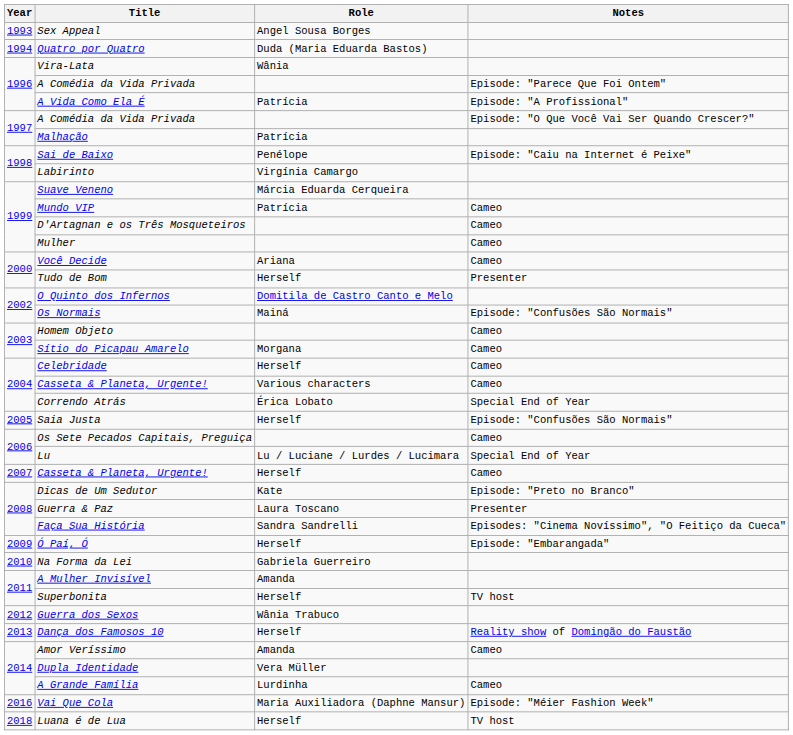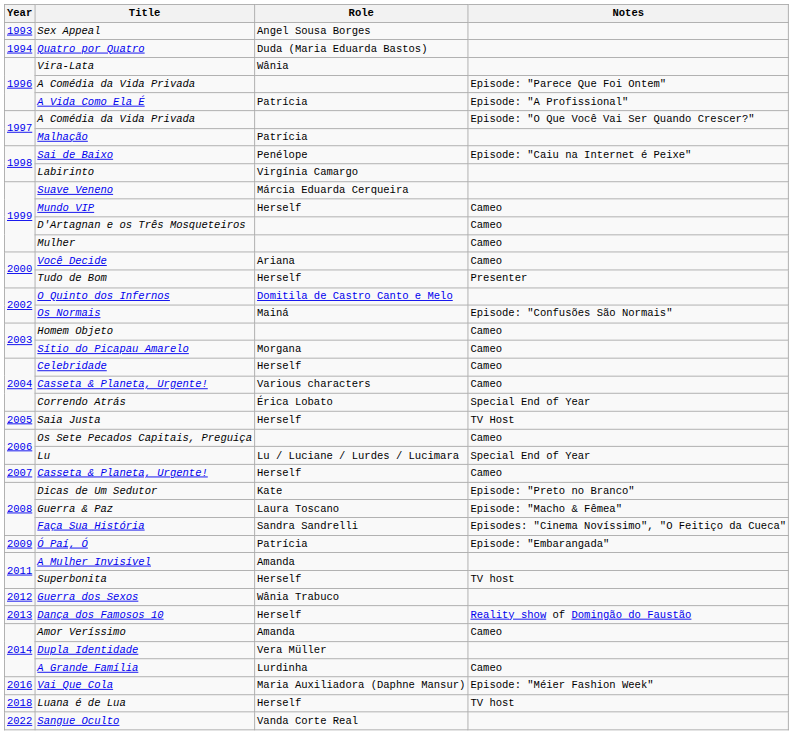 <table class="wikitable" style="font-size: 90%;">
 <tr>
 <th>Year</th>
 <th>Title</th>
 <th>Role</th>
 <th>Notes</th>
 </tr>
 <tr>
 <td><a href='#'>1993</a></td>
 <td><em>Sex Appeal</em></td>
 <td>Angel Sousa Borges</td>
 <td></td>
 </tr>
 <tr>
 <td><a href='#'>1994</a></td>
 <td><em><a href='#'>Quatro por Quatro</a></em></td>
 <td>Duda (Maria Eduarda Bastos)</td>
 <td></td>
 </tr>
 <tr>
 <td rowspan="3"><a href='#'>1996</a></td>
 <td><em>Vira-Lata</em></td>
 <td>Wânia</td>
 <td></td>
 </tr>
 <tr>
 <td><em>A Comédia da Vida Privada</em></td>
 <td></td>
 <td>Episode: "Parece Que Foi Ontem"</td>
 </tr>
 <tr>
 <td><em><a href='#'>A Vida Como Ela É</a></em></td>
 <td>Patrícia</td>
 <td>Episode: "A Profissional"</td>
 </tr>
 <tr>
 <td rowspan="2"><a href='#'>1997</a></td>
 <td><em>A Comédia da Vida Privada</em></td>
 <td></td>
 <td>Episode: "O Que Você Vai Ser Quando Crescer?"</td>
 </tr>
 <tr>
 <td><em><a href='#'>Malhação</a></em></td>
 <td>Patrícia</td>
 <td></td>
 </tr>
 <tr>
 <td rowspan="2"><a href='#'>1998</a></td>
 <td><em><a href='#'>Sai de Baixo</a></em></td>
 <td>Penélope</td>
 <td>Episode: "Caiu na Internet é Peixe"</td>
 </tr>
 <tr>
 <td><em>Labirinto</em></td>
 <td>Virgínia Camargo</td>
 <td></td>
 </tr>
 <tr>
 <td rowspan="4"><a href='#'>1999</a></td>
 <td><em><a href='#'>Suave Veneno</a></em></td>
 <td>Márcia Eduarda Cerqueira</td>
 <td></td>
 </tr>
 <tr>
 <td><em><a href='#'>Mundo VIP</a></em></td>
-<td>Patrícia</td>
+<td>Herself</td>
 <td>Cameo</td>
 </tr>
 <tr>
 <td><em>D'Artagnan e os Três Mosqueteiros</em></td>
 <td></td>
 <td>Cameo</td>
 </tr>
 <tr>
 <td><em>Mulher</em></td>
 <td></td>
 <td>Cameo</td>
 </tr>
 <tr>
 <td rowspan="2"><a href='#'>2000</a></td>
 <td><em><a href='#'>Você Decide</a></em></td>
 <td>Ariana</td>
 <td>Cameo</td>
 </tr>
 <tr>
 <td><em>Tudo de Bom</em></td>
 <td>Herself</td>
 <td>Presenter</td>
 </tr>
 <tr>
 <td rowspan="2"><a href='#'>2002</a></td>
 <td><em><a href='#'>O Quinto dos Infernos</a></em></td>
 <td><a href='#'>Domitila de Castro Canto e Melo</a></td>
 <td></td>
 </tr>
 <tr>
 <td><em><a href='#'>Os Normais</a></em></td>
 <td>Mainá</td>
 <td>Episode: "Confusões São Normais"</td>
 </tr>
 <tr>
 <td rowspan="2"><a href='#'>2003</a></td>
 <td><em>Homem Objeto</em></td>
 <td></td>
 <td>Cameo</td>
 </tr>
 <tr>
 <td><em><a href='#'>Sítio do Picapau Amarelo</a></em></td>
 <td>Morgana</td>
 <td>Cameo</td>
 </tr>
 <tr>
 <td rowspan="3"><a href='#'>2004</a></td>
 <td><em><a href='#'>Celebridade</a></em></td>
 <td>Herself</td>
 <td>Cameo</td>
 </tr>
 <tr>
 <td><em><a href='#'>Casseta & Planeta, Urgente!</a></em></td>
 <td>Various characters</td>
 <td>Cameo</td>
 </tr>
 <tr>
 <td><em>Correndo Atrás</em></td>
 <td>Érica Lobato</td>
 <td>Special End of Year</td>
 </tr>
 <tr>
 <td><a href='#'>2005</a></td>
 <td><em>Saia Justa</em></td>
 <td>Herself</td>
-<td>Episode: "Confusões São Normais"</td>
+<td>TV Host</td>
 </tr>
 <tr>
 <td rowspan="2"><a href='#'>2006</a></td>
 <td><em>Os Sete Pecados Capitais, Preguiça</em></td>
 <td></td>
 <td>Cameo</td>
 </tr>
 <tr>
 <td><em>Lu</em></td>
 <td>Lu / Luciane / Lurdes / Lucimara</td>
 <td>Special End of Year</td>
 </tr>
 <tr>
 <td><a href='#'>2007</a></td>
 <td><em><a href='#'>Casseta & Planeta, Urgente!</a></em></td>
 <td>Herself</td>
 <td>Cameo</td>
 </tr>
 <tr>
 <td rowspan="3"><a href='#'>2008</a></td>
 <td><em>Dicas de Um Sedutor</em></td>
 <td>Kate</td>
 <td>Episode: "Preto no Branco"</td>
 </tr>
 <tr>
 <td><em>Guerra & Paz</em></td>
 <td>Laura Toscano</td>
-<td>Presenter</td>
+<td>Episode: "Macho & Fêmea"</td>
 </tr>
 <tr>
 <td><em><a href='#'>Faça Sua História</a></em></td>
 <td>Sandra Sandrelli</td>
 <td>Episodes: "Cinema Novíssimo", "O Feitiço da Cueca"</td>
 </tr>
 <tr>
 <td><a href='#'>2009</a></td>
 <td><em><a href='#'>Ó Paí, Ó</a></em></td>
-<td>Herself</td>
+<td>Patrícia</td>
 <td>Episode: "Embarangada"</td>
-</tr>
-<tr>
-<td><a href='#'>2010</a></td>
-<td><em>Na Forma da Lei</em></td>
-<td>Gabriela Guerreiro</td>
-<td></td>
 </tr>
 <tr>
 <td rowspan="2"><a href='#'>2011</a></td>
 <td><em><a href='#'>A Mulher Invisível</a></em></td>
 <td>Amanda</td>
 <td></td>
 </tr>
 <tr>
 <td><em>Superbonita</em></td>
 <td>Herself</td>
 <td>TV host</td>
 </tr>
 <tr>
 <td><a href='#'>2012</a></td>
 <td><em><a href='#'>Guerra dos Sexos</a></em></td>
 <td>Wânia Trabuco</td>
 <td></td>
 </tr>
 <tr>
 <td><a href='#'>2013</a></td>
 <td><em><a href='#'>Dança dos Famosos 10</a></em></td>
 <td>Herself</td>
 <td><a href='#'>Reality show</a> of <a href='#'>Domingão do Faustão</a></td>
 </tr>
 <tr>
 <td rowspan="3"><a href='#'>2014</a></td>
 <td><em>Amor Veríssimo</em></td>
 <td>Amanda</td>
 <td>Cameo</td>
 </tr>
 <tr>
 <td><em><a href='#'>Dupla Identidade</a></em></td>
 <td>Vera Müller</td>
 <td></td>
 </tr>
 <tr>
 <td><em><a href='#'>A Grande Família</a></em></td>
 <td>Lurdinha</td>
 <td>Cameo</td>
 </tr>
 <tr>
 <td><a href='#'>2016</a></td>
 <td><em><a href='#'>Vai Que Cola</a></em></td>
 <td>Maria Auxiliadora (Daphne Mansur)</td>
 <td>Episode: "Méier Fashion Week"</td>
 </tr>
 <tr>
 <td><a href='#'>2018</a></td>
 <td><em>Luana é de Lua</em></td>
 <td>Herself</td>
 <td>TV host</td>
 </tr>
+<tr>
+<td><a href='#'>2022</a></td>
+<td><em><a href='#'>Sangue Oculto</a></em></td>
+<td>Vanda Corte Real</td>
+<td></td>
+</tr>
 </table>
